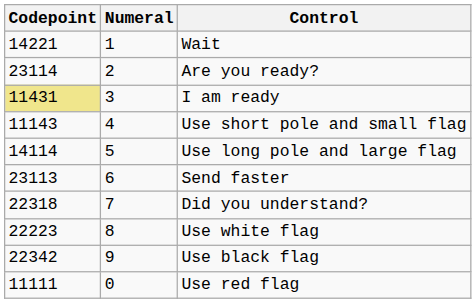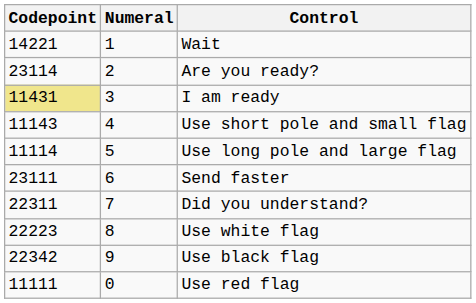 <table class="wikitable">
 <tr>
 <th>Codepoint</th>
 <th>Numeral</th>
 <th>Control</th>
 </tr>
 <tr>
 <td>14221</td>
 <td>1</td>
 <td>Wait</td>
 </tr>
 <tr>
 <td>23114</td>
 <td>2</td>
 <td>Are you ready?</td>
 </tr>
 <tr>
 <td style="background: khaki;">11431</td>
 <td>3</td>
 <td>I am ready</td>
 </tr>
 <tr>
 <td>11143</td>
 <td>4</td>
 <td>Use short pole and small flag</td>
 </tr>
 <tr>
-<td>14114</td>
+<td>11114</td>
 <td>5</td>
 <td>Use long pole and large flag</td>
 </tr>
 <tr>
-<td>23113</td>
+<td>23111</td>
 <td>6</td>
 <td>Send faster</td>
 </tr>
 <tr>
-<td>22318</td>
+<td>22311</td>
 <td>7</td>
 <td>Did you understand?</td>
 </tr>
 <tr>
 <td>22223</td>
 <td>8</td>
 <td>Use white flag</td>
 </tr>
 <tr>
 <td>22342</td>
 <td>9</td>
 <td>Use black flag</td>
 </tr>
 <tr>
 <td>11111</td>
 <td>0</td>
 <td>Use red flag</td>
 </tr>
 </table>
